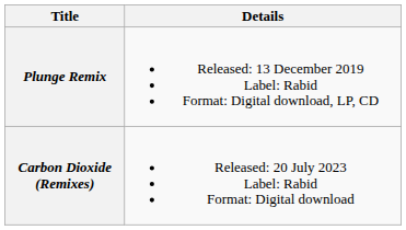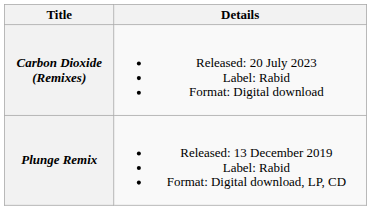 <table class="wikitable plainrowheaders" style="text-align:center;">
 <tr>
 <th scope="col" style="width:8em;">Title</th>
 <th scope="col" style="width:19em;">Details</th>
 </tr>
 <tr>
+<th scope="row"><em>Carbon Dioxide (Remixes)</em></th>
+<td><br><ul><li>Released: 20 July 2023</li><li>Label: Rabid</li><li>Format: Digital download</li></ul></td>
+</tr>
+<tr>
 <th scope="row"><em>Plunge Remix</em></th>
 <td><br><ul><li>Released: 13 December 2019</li><li>Label: Rabid</li><li>Format: Digital download, LP, CD</li></ul></td>
 </tr>
-<tr>
-<th scope="row"><em>Carbon Dioxide (Remixes)</em></th>
-<td><br><ul><li>Released: 20 July 2023</li><li>Label: Rabid</li><li>Format: Digital download</li></ul></td>
-</tr>
 </table>
